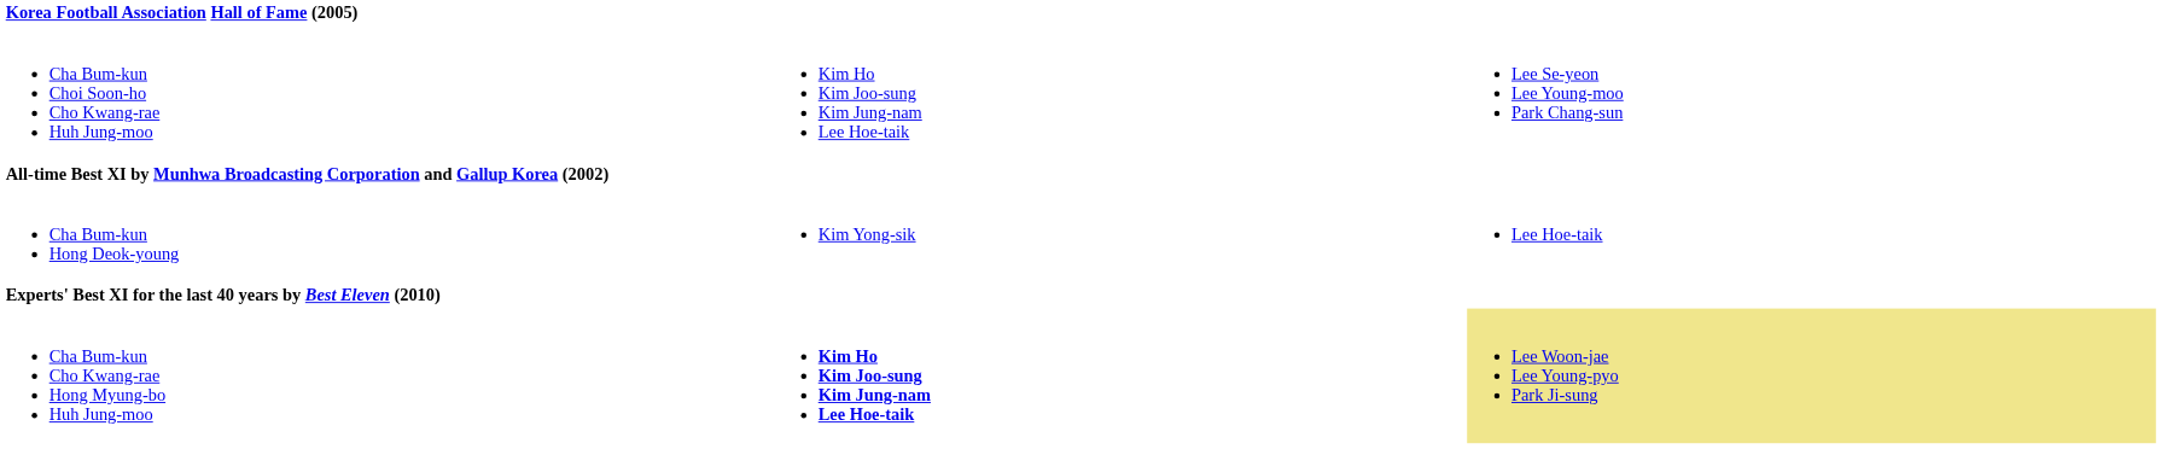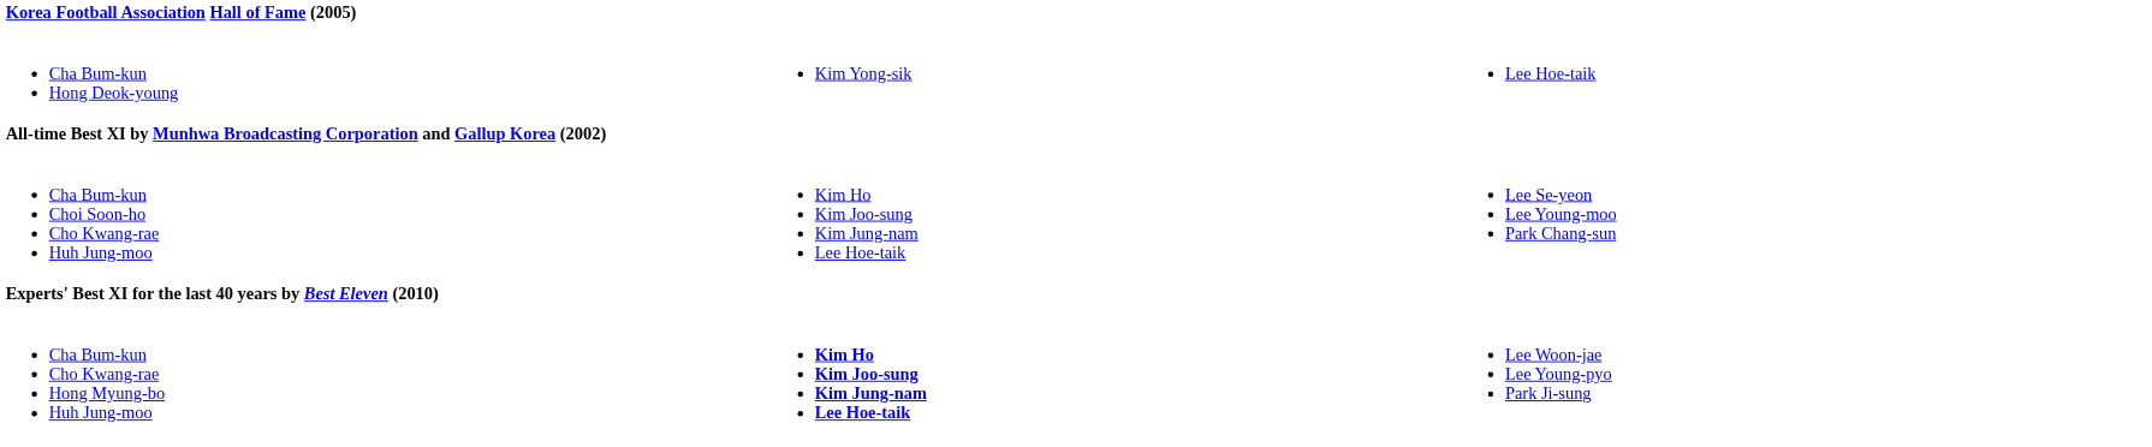 <table style="width:100%">
 <tr>
 <td colspan="3"><strong><a href='#'>Korea Football Association</a> <a href='#'>Hall of Fame</a> (2005)</strong></td>
+</tr>
+<tr>
+<td valign="top"><br><ul><li><a href='#'>Cha Bum-kun</a></li><li><a href='#'>Hong Deok-young</a></li></ul></td>
+<td valign="top"><br><ul><li><a href='#'>Kim Yong-sik</a></li></ul></td>
+<td valign="top"><br><ul><li><a href='#'>Lee Hoe-taik</a></li></ul></td>
+</tr>
+<tr>
+<td colspan="3"><strong>All-time Best XI by <a href='#'>Munhwa Broadcasting Corporation</a> and <a href='#'>Gallup Korea</a> (2002)</strong></td>
 </tr>
 <tr>
 <td valign="top"><br><ul><li><a href='#'>Cha Bum-kun</a></li><li><a href='#'>Choi Soon-ho</a></li><li><a href='#'>Cho Kwang-rae</a></li><li><a href='#'>Huh Jung-moo</a></li></ul></td>
 <td valign="top"><br><ul><li><a href='#'>Kim Ho</a></li><li><a href='#'>Kim Joo-sung</a></li><li><a href='#'>Kim Jung-nam</a></li><li><a href='#'>Lee Hoe-taik</a></li></ul></td>
 <td valign="top"><br><ul><li><a href='#'>Lee Se-yeon</a></li><li><a href='#'>Lee Young-moo</a></li><li><a href='#'>Park Chang-sun</a></li></ul></td>
 </tr>
 <tr>
-<td colspan="3"><strong>All-time Best XI by <a href='#'>Munhwa Broadcasting Corporation</a> and <a href='#'>Gallup Korea</a> (2002)</strong></td>
-</tr>
-<tr>
-<td valign="top"><br><ul><li><a href='#'>Cha Bum-kun</a></li><li><a href='#'>Hong Deok-young</a></li></ul></td>
-<td valign="top"><br><ul><li><a href='#'>Kim Yong-sik</a></li></ul></td>
-<td valign="top"><br><ul><li><a href='#'>Lee Hoe-taik</a></li></ul></td>
-</tr>
-<tr>
 <td colspan="3"><strong>Experts' Best XI for the last 40 years by <em><a href='#'>Best Eleven</a></em> (2010)</strong></td>
 </tr>
 <tr>
 <td valign="top"><br><ul><li><a href='#'>Cha Bum-kun</a></li><li><a href='#'>Cho Kwang-rae</a></li><li><a href='#'>Hong Myung-bo</a></li><li><a href='#'>Huh Jung-moo</a></li></ul></td>
 <td valign="top"><strong><br><ul><li><a href='#'>Kim Ho</a></li><li><a href='#'>Kim Joo-sung</a></li><li><a href='#'>Kim Jung-nam</a></li><li><a href='#'>Lee Hoe-taik</a></li></ul></strong></td>
-<td valign="top" style="background: khaki;"><br><ul><li><a href='#'>Lee Woon-jae</a></li><li><a href='#'>Lee Young-pyo</a></li><li><a href='#'>Park Ji-sung</a></li></ul></td>
+<td valign="top"><br><ul><li><a href='#'>Lee Woon-jae</a></li><li><a href='#'>Lee Young-pyo</a></li><li><a href='#'>Park Ji-sung</a></li></ul></td>
 </tr>
 </table>
